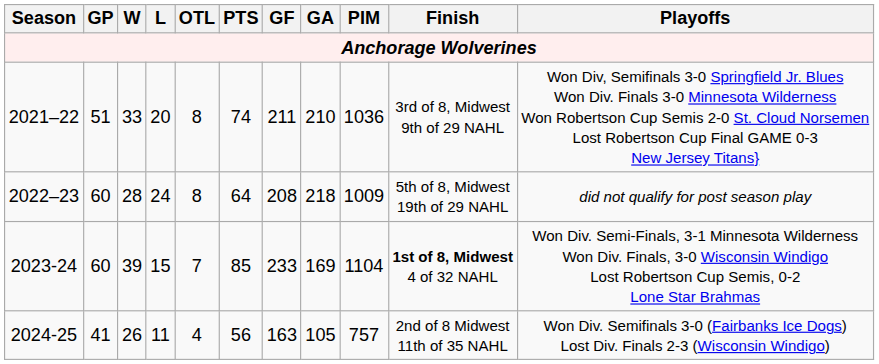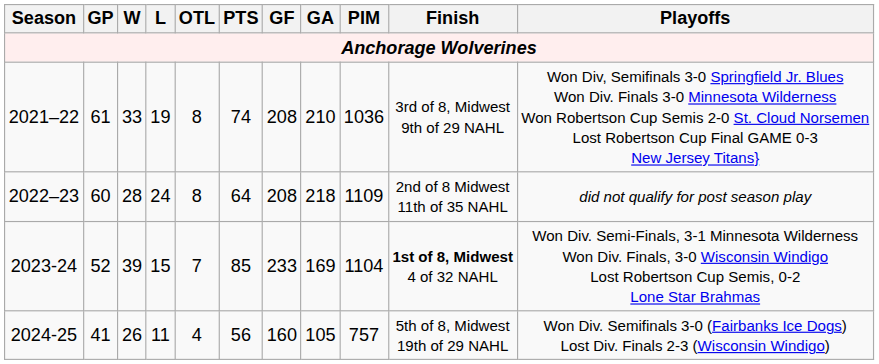 <table class="wikitable" style="text-align:center"Springfield Jr. Blues>
 <tr>
 <th>Season</th>
 <th>GP</th>
 <th>W</th>
 <th>L</th>
 <th>OTL</th>
 <th>PTS</th>
 <th>GF</th>
 <th>GA</th>
 <th>PIM</th>
 <th>Finish</th>
 <th>Playoffs</th>
 </tr>
 <tr align="center"  bgcolor="#ffeeee">
 <td colspan="11"><strong><em>Anchorage Wolverines</em></strong></td>
 </tr>
 <tr>
 <td>2021–22</td>
-<td>51</td>
+<td>61</td>
 <td>33</td>
-<td>20</td>
+<td>19</td>
 <td>8</td>
 <td>74</td>
-<td>211</td>
+<td>208</td>
 <td>210</td>
 <td>1036</td>
 <td><small> 3rd of 8, Midwest <br>9th of 29 NAHL</small></td>
 <td><small>Won Div, Semifinals 3-0 <a href='#'>Springfield Jr. Blues</a><br>Won Div. Finals 3-0 <a href='#'>Minnesota Wilderness</a><br>Won Robertson Cup Semis 2-0 <a href='#'>St. Cloud Norsemen</a><br>Lost Robertson Cup Final GAME 0-3<br> <a href='#'>New Jersey Titans}</a></small></td>
 </tr>
 <tr>
 <td>2022–23</td>
 <td>60</td>
 <td>28</td>
 <td>24</td>
 <td>8</td>
 <td>64</td>
 <td>208</td>
 <td>218</td>
-<td>1009</td>
-<td><small> 5th of 8, Midwest <br>19th of 29 NAHL</small></td>
+<td>1109</td>
+<td><small> 2nd of 8 Midwest<br>11th of 35 NAHL</small></td>
 <td><small><em>did not qualify for post season play</em></small></td>
 </tr>
 <tr>
 <td>2023-24</td>
-<td>60</td>
+<td>52</td>
 <td>39</td>
 <td>15</td>
 <td>7</td>
 <td>85</td>
 <td>233</td>
 <td>169</td>
 <td>1104</td>
 <td><small><strong>1st of 8, Midwest</strong><br>4 of 32 NAHL </small></td>
 <td><small> Won Div. Semi-Finals, 3-1  Minnesota Wilderness<br> Won Div. Finals, 3-0 <a href='#'>Wisconsin Windigo</a><br> Lost Robertson Cup Semis, 0-2 <br> <a href='#'>Lone Star Brahmas</a></small></td>
 </tr>
 <tr>
 <td>2024-25</td>
 <td>41</td>
 <td>26</td>
 <td>11</td>
 <td>4</td>
 <td>56</td>
-<td>163</td>
+<td>160</td>
 <td>105</td>
 <td>757</td>
-<td><small> 2nd of 8 Midwest<br>11th of 35 NAHL</small></td>
+<td><small> 5th of 8, Midwest <br>19th of 29 NAHL</small></td>
 <td><small>Won Div. Semifinals 3-0 (<a href='#'>Fairbanks Ice Dogs</a>)<br>Lost Div. Finals 2-3 (<a href='#'>Wisconsin Windigo</a>)</small></td>
 </tr>
 </table>
